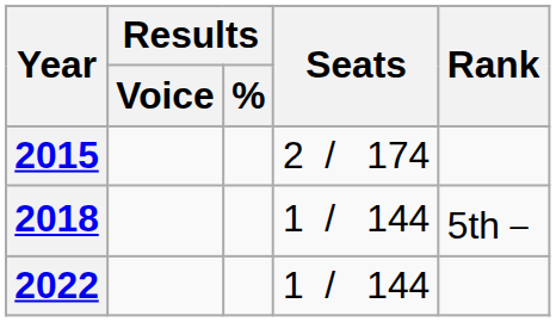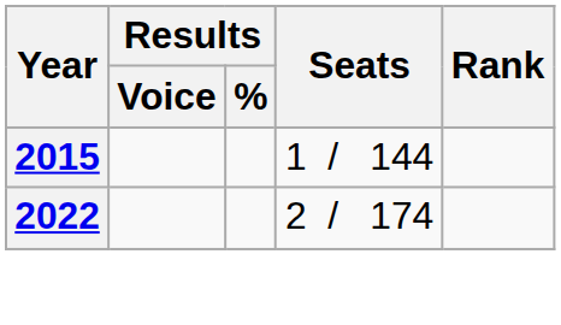 <table class="wikitable">
 <tr>
 <th rowspan="2">Year</th>
 <th colspan="2">Results</th>
 <th rowspan="2">Seats</th>
 <th rowspan="2">Rank</th>
 </tr>
 <tr>
 <th>Voice</th>
 <th>%</th>
 </tr>
 <tr>
 <th><a href='#'>2015</a></th>
 <td></td>
 <td></td>
-<td>2  /   174</td>
+<td>1  /   144</td>
 <td></td>
-</tr>
-<tr>
-<th><a href='#'>2018</a></th>
-<td></td>
-<td></td>
-<td>1  /   144</td>
-<td><abbr>5th <sup>_</sup></abbr></td>
 </tr>
 <tr>
 <th><a href='#'>2022</a></th>
 <td></td>
 <td></td>
-<td>1  /   144</td>
+<td>2  /   174</td>
 </tr>
 </table>
